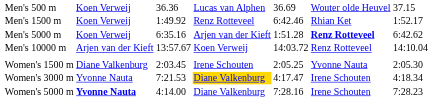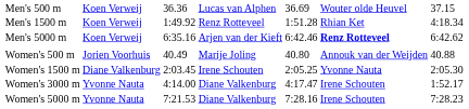 <table>
 <tr>
 <td>Men's 500 m</td>
 <td><a href='#'>Koen Verweij</a></td>
 <td>36.36</td>
 <td><a href='#'>Lucas van Alphen</a></td>
 <td>36.69</td>
 <td><a href='#'>Wouter olde Heuvel</a></td>
 <td>37.15</td>
 </tr>
 <tr>
 <td>Men's 1500 m</td>
 <td><a href='#'>Koen Verweij</a></td>
 <td>1:49.92</td>
 <td><a href='#'>Renz Rotteveel</a></td>
-<td>6:42.46</td>
+<td>1:51.28</td>
 <td><a href='#'>Rhian Ket</a></td>
-<td>1:52.17</td>
+<td>4:18.34</td>
 </tr>
 <tr>
 <td>Men's 5000 m</td>
 <td><a href='#'>Koen Verweij</a></td>
 <td>6:35.16</td>
 <td><a href='#'>Arjen van der Kieft</a></td>
-<td>1:51.28</td>
+<td>6:42.46</td>
 <td><strong><a href='#'>Renz Rotteveel</a></strong></td>
 <td>6:42.62</td>
 </tr>
 <tr>
-<td>Men's 10000 m</td>
-<td><a href='#'>Arjen van der Kieft</a></td>
-<td>13:57.67</td>
-<td><a href='#'>Koen Verweij</a></td>
-<td>14:03.72</td>
-<td><a href='#'>Renz Rotteveel</a></td>
-<td>14:10.04</td>
+<td colspan=7></td>
 </tr>
 <tr>
-<td colspan=7></td>
+<td>Women's 500 m</td>
+<td><a href='#'>Jorien Voorhuis</a></td>
+<td>40.49</td>
+<td><a href='#'>Marije Joling</a></td>
+<td>40.80</td>
+<td><a href='#'>Annouk van der Weijden</a></td>
+<td>40.88</td>
 </tr>
 <tr>
 <td>Women's 1500 m</td>
 <td><a href='#'>Diane Valkenburg</a></td>
 <td>2:03.45</td>
 <td><a href='#'>Irene Schouten</a></td>
 <td>2:05.25</td>
 <td><a href='#'>Yvonne Nauta</a></td>
 <td>2:05.30</td>
 </tr>
 <tr>
 <td>Women's 3000 m</td>
 <td><a href='#'>Yvonne Nauta</a></td>
-<td>7:21.53</td>
-<td style="background: gold;"><a href='#'>Diane Valkenburg</a></td>
+<td>4:14.00</td>
+<td><a href='#'>Diane Valkenburg</a></td>
 <td>4:17.47</td>
 <td><a href='#'>Irene Schouten</a></td>
-<td>4:18.34</td>
+<td>1:52.17</td>
 </tr>
 <tr>
 <td>Women's 5000 m</td>
-<td><strong><a href='#'>Yvonne Nauta</a></strong></td>
-<td>4:14.00</td>
+<td><a href='#'>Yvonne Nauta</a></td>
+<td>7:21.53</td>
 <td><a href='#'>Diane Valkenburg</a></td>
 <td>7:28.16</td>
 <td><a href='#'>Irene Schouten</a></td>
 <td>7:28.23</td>
 </tr>
 </table>
